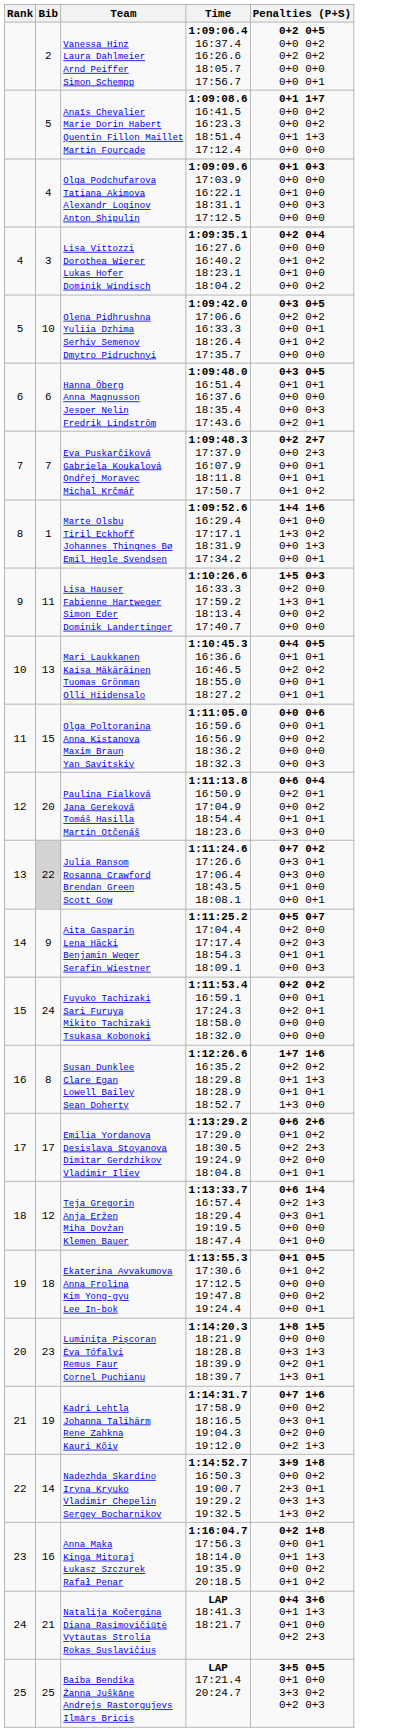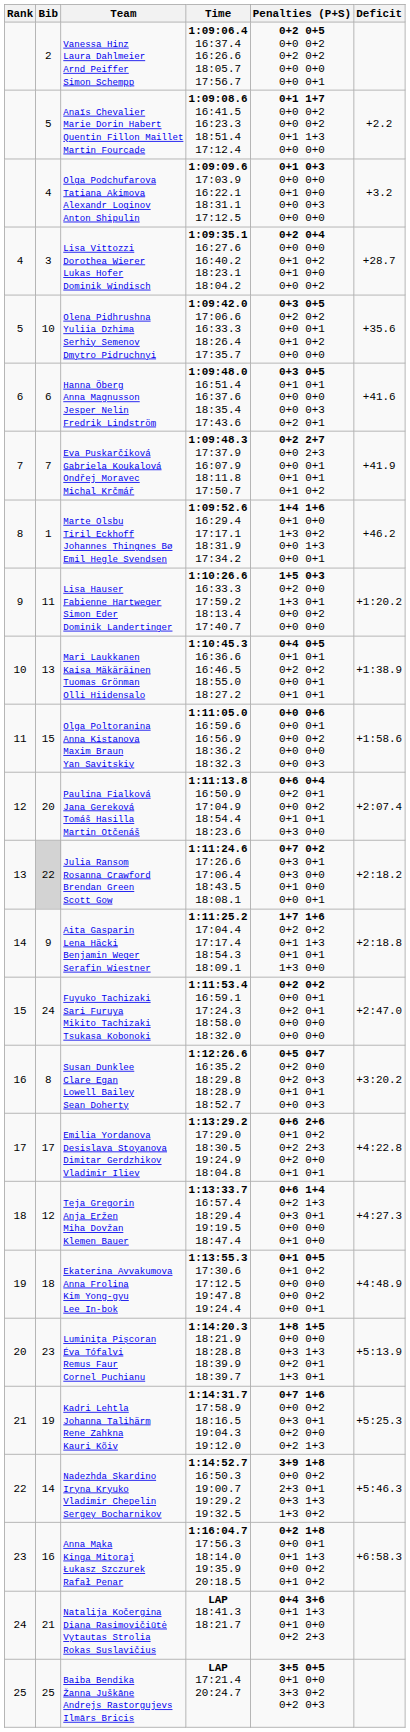 <table class="wikitable sortable" style="text-align:center">
 <tr>
 <th>Rank</th>
 <th>Bib</th>
 <th>Team</th>
 <th>Time</th>
 <th>Penalties (P+S)</th>
+<th>Deficit</th>
 </tr>
 <tr>
 <td></td>
 <td>2</td>
 <td align=left><br><small><a href='#'>Vanessa Hinz</a><br><a href='#'>Laura Dahlmeier</a><br><a href='#'>Arnd Peiffer</a><br><a href='#'>Simon Schempp</a></small></td>
 <td><strong>1:09:06.4</strong><br>16:37.4<br>16:26.6<br>18:05.7<br>17:56.7</td>
 <td><strong>0+2 0+5</strong><br>0+0 0+2<br>0+2 0+2<br>0+0 0+0<br>0+0 0+1</td>
+<td></td>
 </tr>
 <tr>
 <td></td>
 <td>5</td>
 <td align=left><br><small><a href='#'>Anaïs Chevalier</a><br><a href='#'>Marie Dorin Habert</a><br><a href='#'>Quentin Fillon Maillet</a><br><a href='#'>Martin Fourcade</a></small></td>
 <td><strong>1:09:08.6</strong><br>16:41.5<br>16:23.3<br>18:51.4<br>17:12.4</td>
 <td><strong>0+1 1+7</strong><br>0+0 0+2<br>0+0 0+2<br>0+1 1+3<br>0+0 0+0</td>
+<td>+2.2</td>
 </tr>
 <tr>
 <td></td>
 <td>4</td>
 <td align=left><br><small><a href='#'>Olga Podchufarova</a><br><a href='#'>Tatiana Akimova</a><br><a href='#'>Alexandr Loginov</a><br><a href='#'>Anton Shipulin</a></small></td>
 <td><strong>1:09:09.6</strong><br>17:03.9<br>16:22.1<br>18:31.1<br>17:12.5</td>
 <td><strong>0+1 0+3</strong><br>0+0 0+0<br>0+1 0+0<br>0+0 0+3<br>0+0 0+0</td>
+<td>+3.2</td>
 </tr>
 <tr>
 <td>4</td>
 <td>3</td>
 <td align=left><br><small><a href='#'>Lisa Vittozzi</a><br><a href='#'>Dorothea Wierer</a><br><a href='#'>Lukas Hofer</a><br><a href='#'>Dominik Windisch</a></small></td>
 <td><strong>1:09:35.1</strong><br>16:27.6<br>16:40.2<br>18:23.1<br>18:04.2</td>
 <td><strong>0+2 0+4</strong><br>0+0 0+0<br>0+1 0+2<br>0+1 0+0<br>0+0 0+2</td>
+<td>+28.7</td>
 </tr>
 <tr>
 <td>5</td>
 <td>10</td>
 <td align=left><br><small><a href='#'>Olena Pidhrushna</a><br><a href='#'>Yuliia Dzhima</a><br><a href='#'>Serhiy Semenov</a><br><a href='#'>Dmytro Pidruchnyi</a></small></td>
 <td><strong>1:09:42.0</strong><br>17:06.6<br>16:33.3<br>18:26.4<br>17:35.7</td>
 <td><strong>0+3 0+5</strong><br>0+2 0+2<br>0+0 0+1<br>0+1 0+2<br>0+0 0+0</td>
+<td>+35.6</td>
 </tr>
 <tr>
 <td>6</td>
 <td>6</td>
 <td align=left><br><small><a href='#'>Hanna Öberg</a><br><a href='#'>Anna Magnusson</a><br><a href='#'>Jesper Nelin</a><br><a href='#'>Fredrik Lindström</a></small></td>
 <td><strong>1:09:48.0</strong><br>16:51.4<br>16:37.6<br>18:35.4<br>17:43.6</td>
 <td><strong>0+3 0+5</strong><br>0+1 0+1<br>0+0 0+0<br>0+0 0+3<br>0+2 0+1</td>
+<td>+41.6</td>
 </tr>
 <tr>
 <td>7</td>
 <td>7</td>
 <td align=left><br><small><a href='#'>Eva Puskarčíková</a><br><a href='#'>Gabriela Koukalová</a><br><a href='#'>Ondřej Moravec</a><br><a href='#'>Michal Krčmář</a></small></td>
 <td><strong>1:09:48.3</strong><br>17:37.9<br>16:07.9<br>18:11.8<br>17:50.7</td>
 <td><strong>0+2 2+7</strong><br>0+0 2+3<br>0+0 0+1<br>0+1 0+1<br>0+1 0+2</td>
+<td>+41.9</td>
 </tr>
 <tr>
 <td>8</td>
 <td>1</td>
 <td align=left><br><small><a href='#'>Marte Olsbu</a><br><a href='#'>Tiril Eckhoff</a><br><a href='#'>Johannes Thingnes Bø</a><br><a href='#'>Emil Hegle Svendsen</a></small></td>
 <td><strong>1:09:52.6</strong><br>16:29.4<br>17:17.1<br>18:31.9<br>17:34.2</td>
 <td><strong>1+4 1+6</strong><br>0+1 0+0<br>1+3 0+2<br>0+0 1+3<br>0+0 0+1</td>
+<td>+46.2</td>
 </tr>
 <tr>
 <td>9</td>
 <td>11</td>
 <td align=left><br><small><a href='#'>Lisa Hauser</a><br><a href='#'>Fabienne Hartweger</a><br><a href='#'>Simon Eder</a><br><a href='#'>Dominik Landertinger</a></small></td>
 <td><strong>1:10:26.6</strong><br>16:33.3<br>17:59.2<br>18:13.4<br>17:40.7</td>
 <td><strong>1+5 0+3</strong><br>0+2 0+0<br>1+3 0+1<br>0+0 0+2<br>0+0 0+0</td>
+<td>+1:20.2</td>
 </tr>
 <tr>
 <td>10</td>
 <td>13</td>
 <td align=left><br><small><a href='#'>Mari Laukkanen</a><br><a href='#'>Kaisa Mäkäräinen</a><br><a href='#'>Tuomas Grönman</a><br><a href='#'>Olli Hiidensalo</a></small></td>
 <td><strong>1:10:45.3</strong><br>16:36.6<br>16:46.5<br>18:55.0<br>18:27.2</td>
 <td><strong>0+4 0+5</strong><br>0+1 0+1<br>0+2 0+2<br>0+0 0+1<br>0+1 0+1</td>
+<td>+1:38.9</td>
 </tr>
 <tr>
 <td>11</td>
 <td>15</td>
 <td align=left><br><small><a href='#'>Olga Poltoranina</a><br><a href='#'>Anna Kistanova</a><br><a href='#'>Maxim Braun</a><br><a href='#'>Yan Savitskiy</a></small></td>
 <td><strong>1:11:05.0</strong><br>16:59.6<br>16:56.9<br>18:36.2<br>18:32.3</td>
 <td><strong>0+0 0+6</strong><br>0+0 0+1<br>0+0 0+2<br>0+0 0+0<br>0+0 0+3</td>
+<td>+1:58.6</td>
 </tr>
 <tr>
 <td>12</td>
 <td>20</td>
 <td align=left><br><small><a href='#'>Paulína Fialková</a><br><a href='#'>Jana Gereková</a><br><a href='#'>Tomáš Hasilla</a><br><a href='#'>Martin Otčenáš</a></small></td>
 <td><strong>1:11:13.8</strong><br>16:50.9<br>17:04.9<br>18:54.4<br>18:23.6</td>
 <td><strong>0+6 0+4</strong><br>0+2 0+1<br>0+0 0+2<br>0+1 0+1<br>0+3 0+0</td>
+<td>+2:07.4</td>
 </tr>
 <tr>
 <td>13</td>
 <td style="background: lightgrey;">22</td>
 <td align=left><br><small><a href='#'>Julia Ransom</a><br><a href='#'>Rosanna Crawford</a><br><a href='#'>Brendan Green</a><br><a href='#'>Scott Gow</a></small></td>
 <td><strong>1:11:24.6</strong><br>17:26.6<br>17:06.4<br>18:43.5<br>18:08.1</td>
 <td><strong>0+7 0+2</strong><br>0+3 0+1<br>0+3 0+0<br>0+1 0+0<br>0+0 0+1</td>
+<td>+2:18.2</td>
 </tr>
 <tr>
 <td>14</td>
 <td>9</td>
 <td align=left><br><small><a href='#'>Aita Gasparin</a><br><a href='#'>Lena Häcki</a><br><a href='#'>Benjamin Weger</a><br><a href='#'>Serafin Wiestner</a></small></td>
 <td><strong>1:11:25.2</strong><br>17:04.4<br>17:17.4<br>18:54.3<br>18:09.1</td>
-<td><strong>0+5 0+7</strong><br>0+2 0+0<br>0+2 0+3<br>0+1 0+1<br>0+0 0+3</td>
+<td><strong>1+7 1+6</strong><br>0+2 0+2<br>0+1 1+3<br>0+1 0+1<br>1+3 0+0</td>
+<td>+2:18.8</td>
 </tr>
 <tr>
 <td>15</td>
 <td>24</td>
 <td align=left><br><small><a href='#'>Fuyuko Tachizaki</a><br><a href='#'>Sari Furuya</a><br><a href='#'>Mikito Tachizaki</a><br><a href='#'>Tsukasa Kobonoki</a></small></td>
 <td><strong>1:11:53.4</strong><br>16:59.1<br>17:24.3<br>18:58.0<br>18:32.0</td>
 <td><strong>0+2 0+2</strong><br>0+0 0+1<br>0+2 0+1<br>0+0 0+0<br>0+0 0+0</td>
+<td>+2:47.0</td>
 </tr>
 <tr>
 <td>16</td>
 <td>8</td>
 <td align=left><br><small><a href='#'>Susan Dunklee</a><br><a href='#'>Clare Egan</a><br><a href='#'>Lowell Bailey</a><br><a href='#'>Sean Doherty</a></small></td>
 <td><strong>1:12:26.6</strong><br>16:35.2<br>18:29.8<br>18:28.9<br>18:52.7</td>
-<td><strong>1+7 1+6</strong><br>0+2 0+2<br>0+1 1+3<br>0+1 0+1<br>1+3 0+0</td>
+<td><strong>0+5 0+7</strong><br>0+2 0+0<br>0+2 0+3<br>0+1 0+1<br>0+0 0+3</td>
+<td>+3:20.2</td>
 </tr>
 <tr>
 <td>17</td>
 <td>17</td>
 <td align=left><br><small><a href='#'>Emilia Yordanova</a><br><a href='#'>Desislava Stoyanova</a><br><a href='#'>Dimitar Gerdzhikov</a><br><a href='#'>Vladimir Iliev</a></small></td>
 <td><strong>1:13:29.2</strong><br>17:29.0<br>18:30.5<br>19:24.9<br>18:04.8</td>
 <td><strong>0+6 2+6</strong><br>0+1 0+2<br>0+2 2+3<br>0+2 0+0<br>0+1 0+1</td>
+<td>+4:22.8</td>
 </tr>
 <tr>
 <td>18</td>
 <td>12</td>
 <td align=left><br><small><a href='#'>Teja Gregorin</a><br><a href='#'>Anja Eržen</a><br><a href='#'>Miha Dovžan</a><br><a href='#'>Klemen Bauer</a></small></td>
 <td><strong>1:13:33.7</strong><br>16:57.4<br>18:29.4<br>19:19.5<br>18:47.4</td>
 <td><strong>0+6 1+4</strong><br>0+2 1+3<br>0+3 0+1<br>0+0 0+0<br>0+1 0+0</td>
+<td>+4:27.3</td>
 </tr>
 <tr>
 <td>19</td>
 <td>18</td>
 <td align=left><br><small><a href='#'>Ekaterina Avvakumova</a><br><a href='#'>Anna Frolina</a><br><a href='#'>Kim Yong-gyu</a><br><a href='#'>Lee In-bok</a></small></td>
 <td><strong>1:13:55.3</strong><br>17:30.6<br>17:12.5<br>19:47.8<br>19:24.4</td>
 <td><strong>0+1 0+5</strong><br>0+1 0+2<br>0+0 0+0<br>0+0 0+2<br>0+0 0+1</td>
+<td>+4:48.9</td>
 </tr>
 <tr>
 <td>20</td>
 <td>23</td>
 <td align=left><br><small><a href='#'>Luminița Pișcoran</a><br><a href='#'>Éva Tófalvi</a><br><a href='#'>Remus Faur</a><br><a href='#'>Cornel Puchianu</a></small></td>
 <td><strong>1:14:20.3</strong><br>18:21.9<br>18:28.8<br>18:39.9<br>18:39.7</td>
 <td><strong>1+8 1+5</strong><br>0+0 0+0<br>0+3 1+3<br>0+2 0+1<br>1+3 0+1</td>
+<td>+5:13.9</td>
 </tr>
 <tr>
 <td>21</td>
 <td>19</td>
 <td align=left><br><small><a href='#'>Kadri Lehtla</a><br><a href='#'>Johanna Talihärm</a><br><a href='#'>Rene Zahkna</a><br><a href='#'>Kauri Kõiv</a></small></td>
 <td><strong>1:14:31.7</strong><br>17:58.9<br>18:16.5<br>19:04.3<br>19:12.0</td>
 <td><strong>0+7 1+6</strong><br>0+0 0+2<br>0+3 0+1<br>0+2 0+0<br>0+2 1+3</td>
+<td>+5:25.3</td>
 </tr>
 <tr>
 <td>22</td>
 <td>14</td>
 <td align=left><br><small><a href='#'>Nadezhda Skardino</a><br><a href='#'>Iryna Kryuko</a><br><a href='#'>Vladimir Chepelin</a><br><a href='#'>Sergey Bocharnikov</a></small></td>
 <td><strong>1:14:52.7</strong><br>16:50.3<br>19:00.7<br>19:29.2<br>19:32.5</td>
 <td><strong>3+9 1+8</strong><br>0+0 0+2<br>2+3 0+1<br>0+3 1+3<br>1+3 0+2</td>
+<td>+5:46.3</td>
 </tr>
 <tr>
 <td>23</td>
 <td>16</td>
 <td align=left><br><small><a href='#'>Anna Mąka</a><br><a href='#'>Kinga Mitoraj</a><br><a href='#'>Łukasz Szczurek</a><br><a href='#'>Rafał Penar</a></small></td>
 <td><strong>1:16:04.7</strong><br>17:56.3<br>18:14.0<br>19:35.9<br>20:18.5</td>
 <td><strong>0+2 1+8</strong><br>0+0 0+1<br>0+1 1+3<br>0+0 0+2<br>0+1 0+2</td>
+<td>+6:58.3</td>
 </tr>
 <tr>
 <td>24</td>
 <td>21</td>
 <td align=left><br><small><a href='#'>Natalija Kočergina</a><br><a href='#'>Diana Rasimovičiūtė</a><br><a href='#'>Vytautas Strolia</a><br><a href='#'>Rokas Suslavičius</a></small></td>
 <td><strong>LAP</strong><br>18:41.3<br>18:21.7<br><br><br></td>
 <td><strong>0+4 3+6</strong><br>0+1 1+3<br>0+1 0+0<br>0+2 2+3<br><br></td>
+<td></td>
 </tr>
 <tr>
 <td>25</td>
 <td>25</td>
 <td align=left><br><small><a href='#'>Baiba Bendika</a><br><a href='#'>Žanna Juškāne</a><br><a href='#'>Andrejs Rastorgujevs</a><br><a href='#'>Ilmārs Bricis</a></small></td>
 <td><strong>LAP</strong><br>17:21.4<br>20:24.7<br><br><br></td>
 <td><strong>3+5 0+5</strong><br>0+1 0+0<br>3+3 0+2<br>0+2 0+3<br><br></td>
+<td></td>
 </tr>
 </table>
